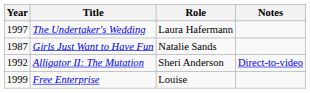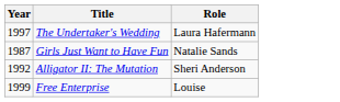 <table class="wikitable sortable">
 <tr>
 <th>Year</th>
 <th>Title</th>
 <th>Role</th>
-<th class="unsortable">Notes</th>
 </tr>
 <tr>
 <td>1997</td>
 <td><em><a href='#'>The Undertaker's Wedding</a></em></td>
 <td>Laura Hafermann</td>
-<td></td>
 </tr>
 <tr>
 <td>1987</td>
 <td><em><a href='#'>Girls Just Want to Have Fun</a></em></td>
 <td>Natalie Sands</td>
-<td></td>
 </tr>
 <tr>
 <td>1992</td>
 <td><em><a href='#'>Alligator II: The Mutation</a></em></td>
 <td>Sheri Anderson</td>
-<td><a href='#'>Direct-to-video</a></td>
 </tr>
 <tr>
 <td>1999</td>
 <td><em><a href='#'>Free Enterprise</a></em></td>
 <td>Louise</td>
-<td></td>
 </tr>
 </table>
